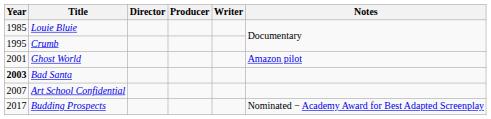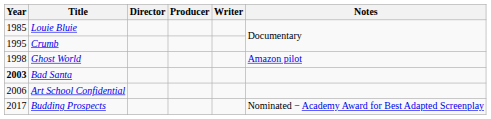 <table class="wikitable">
 <tr>
 <th scope="col">Year</th>
 <th scope="col">Title</th>
 <th scope="col">Director</th>
 <th scope="col">Producer</th>
 <th scope="col">Writer</th>
 <th scope="col">Notes</th>
 </tr>
 <tr>
 <td>1985</td>
 <td><em><a href='#'>Louie Bluie</a></em></td>
 <td></td>
 <td></td>
 <td></td>
 <td rowspan=2>Documentary</td>
 </tr>
 <tr>
 <td>1995</td>
 <td><em><a href='#'>Crumb</a></em></td>
 <td></td>
 <td></td>
 <td></td>
 </tr>
 <tr>
-<td>2001</td>
+<td>1998</td>
 <td><em><a href='#'>Ghost World</a></em></td>
 <td></td>
 <td></td>
 <td></td>
 <td><a href='#'>Amazon pilot</a></td>
 </tr>
 <tr>
 <td><strong>2003</strong></td>
 <td><em><a href='#'>Bad Santa</a></em></td>
 <td></td>
 <td></td>
 <td></td>
 <td></td>
 </tr>
 <tr>
-<td>2007</td>
+<td>2006</td>
 <td><em><a href='#'>Art School Confidential</a></em></td>
 <td></td>
 <td></td>
 <td></td>
 <td></td>
 </tr>
 <tr>
 <td>2017</td>
 <td><em><a href='#'>Budding Prospects</a></em></td>
 <td></td>
 <td></td>
 <td></td>
 <td>Nominated − <a href='#'>Academy Award for Best Adapted Screenplay</a></td>
 </tr>
 </table>
